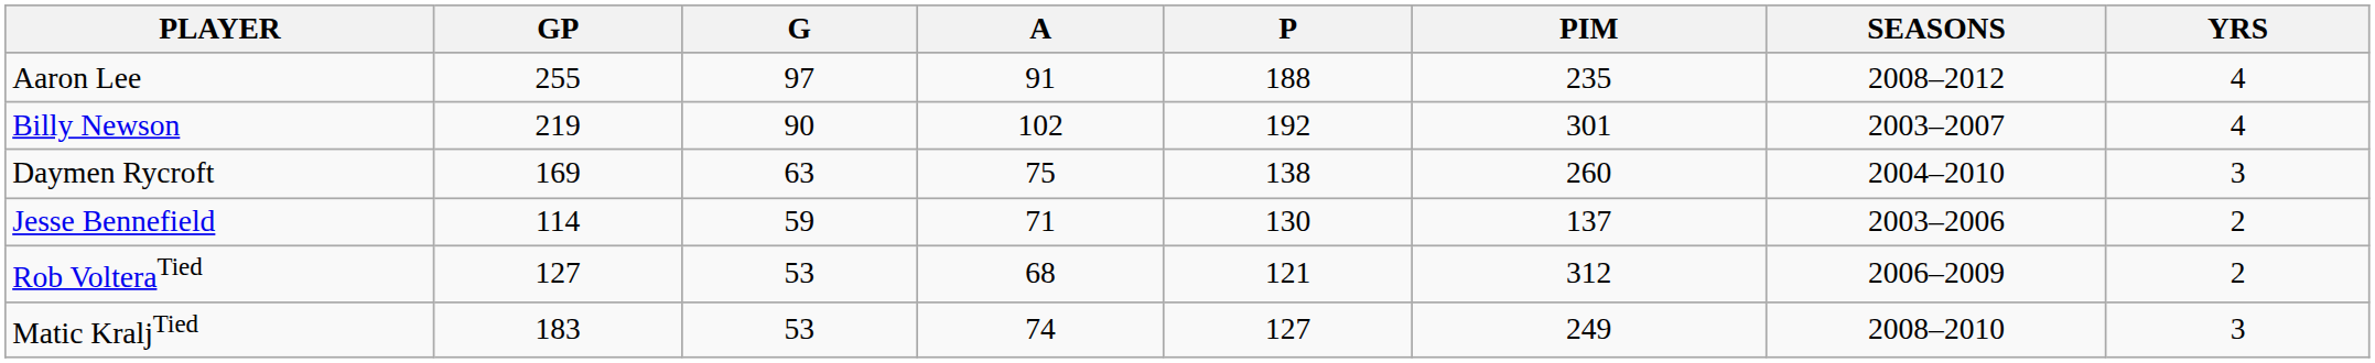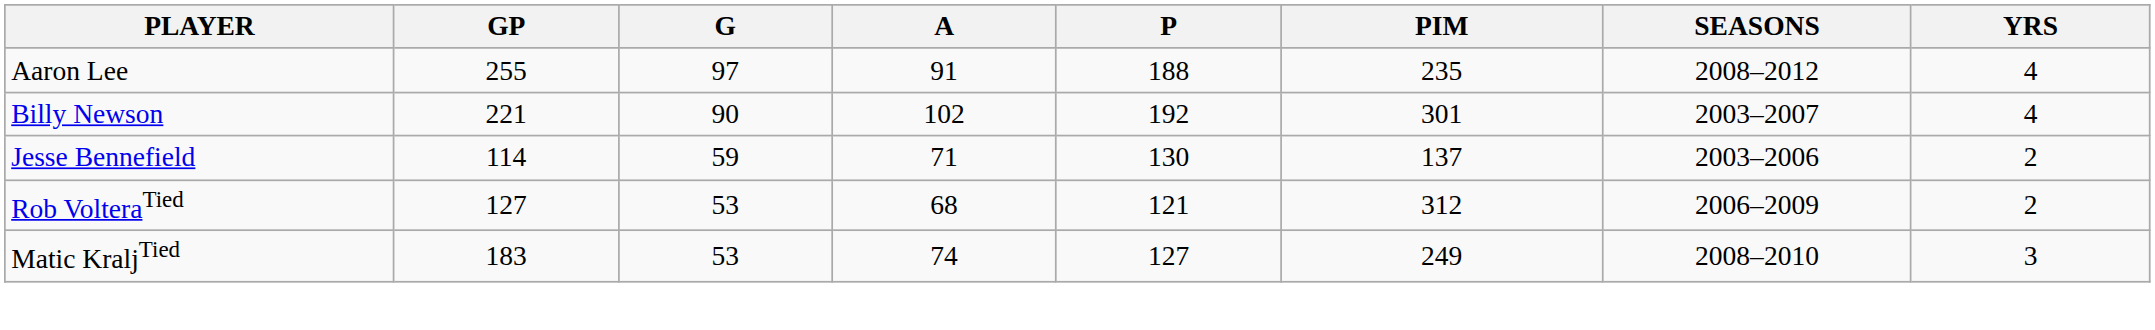 <table class="wikitable">
 <tr>
 <th bgcolor="#DDDDFF" width="3%">PLAYER</th>
 <th bgcolor="#DDDDFF" width="2%">GP</th>
 <th bgcolor="#DDDDFF" width="2%">G</th>
 <th bgcolor="#DDDDFF" width="2%">A</th>
 <th bgcolor="#DDDDFF" width="2%">P</th>
 <th bgcolor="#DDDDFF" width="3%">PIM</th>
 <th bgcolor="#DDDDFF" width="2%">SEASONS</th>
 <th bgcolor="#DDDDFF" width="2%">YRS</th>
 </tr>
 <tr>
 <td align=left>Aaron Lee</td>
 <td align=center>255</td>
 <td align=center>97</td>
 <td align=center>91</td>
 <td align=center>188</td>
 <td align=center>235</td>
 <td align=center>2008–2012</td>
 <td align=center>4</td>
 </tr>
 <tr>
 <td align=left><a href='#'>Billy Newson</a></td>
-<td align=center>219</td>
+<td align=center>221</td>
 <td align=center>90</td>
 <td align=center>102</td>
 <td align=center>192</td>
 <td align=center>301</td>
 <td align=center>2003–2007</td>
 <td align=center>4</td>
-</tr>
-<tr>
-<td align=left>Daymen Rycroft</td>
-<td align=center>169</td>
-<td align=center>63</td>
-<td align=center>75</td>
-<td align=center>138</td>
-<td align=center>260</td>
-<td align=center>2004–2010</td>
-<td align=center>3</td>
 </tr>
 <tr>
 <td align=left><a href='#'>Jesse Bennefield</a></td>
 <td align=center>114</td>
 <td align=center>59</td>
 <td align=center>71</td>
 <td align=center>130</td>
 <td align=center>137</td>
 <td align=center>2003–2006</td>
 <td align=center>2</td>
 </tr>
 <tr>
 <td align=left><a href='#'>Rob Voltera</a><sup>Tied</sup></td>
 <td align=center>127</td>
 <td align=center>53</td>
 <td align=center>68</td>
 <td align=center>121</td>
 <td align=center>312</td>
 <td align=center>2006–2009</td>
 <td align=center>2</td>
 </tr>
 <tr>
 <td align=left>Matic Kralj<sup>Tied</sup></td>
 <td align=center>183</td>
 <td align=center>53</td>
 <td align=center>74</td>
 <td align=center>127</td>
 <td align=center>249</td>
 <td align=center>2008–2010</td>
 <td align=center>3</td>
 </tr>
 </table>
